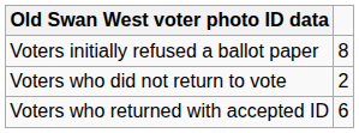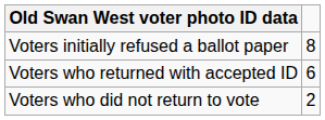 <table class="wikitable">
 <tr>
 <th>Old Swan West voter photo ID data</th>
 </tr>
 <tr>
 <td style="text-align:left">Voters initially refused a ballot paper</td>
 <td style="text-align:center">8</td>
 </tr>
 <tr>
+<td style="text-align:left">Voters who returned with accepted ID</td>
+<td style="text-align:center">6</td>
+</tr>
+<tr>
 <td style="text-align:left">Voters who did not return to vote</td>
 <td style="text-align:center">2</td>
 </tr>
-<tr>
-<td style="text-align:left">Voters who returned with accepted ID</td>
-<td style="text-align:center">6</td>
-</tr>
 </table>
